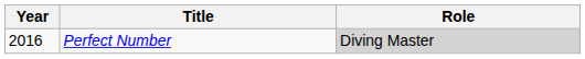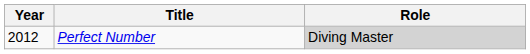 <table class="wikitable" style="width:600px;">
 <tr>
 <th width=50px>Year</th>
 <th>Title</th>
 <th>Role</th>
 </tr>
 <tr>
-<td>2016</td>
+<td>2012</td>
 <td><em><a href='#'>Perfect Number</a></em></td>
 <td style="background: lightgrey;">Diving Master</td>
 </tr>
 </table>
